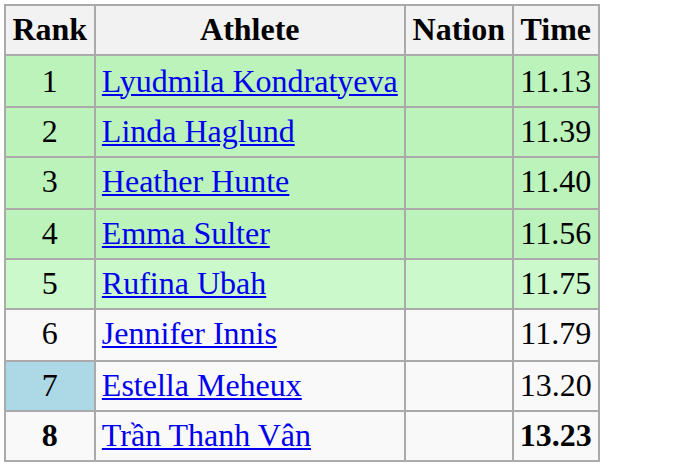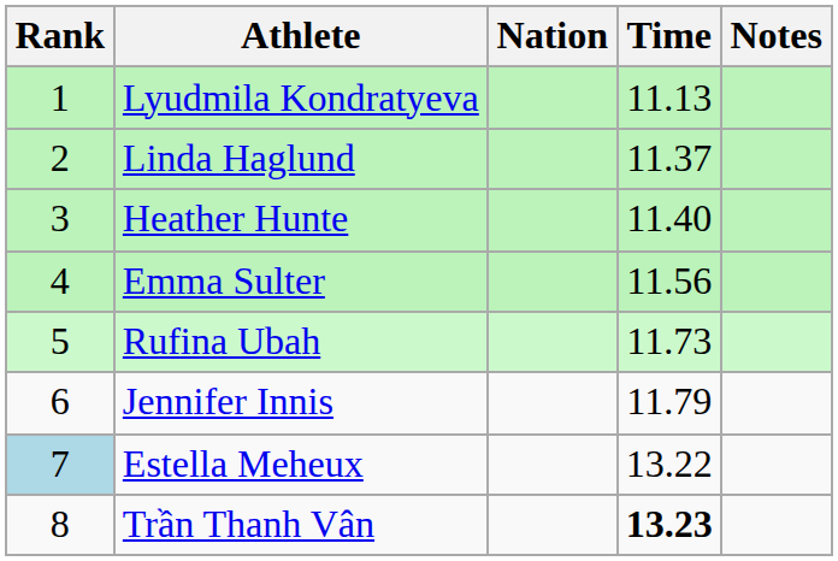 <table class="wikitable sortable" style="text-align:center">
 <tr>
 <th>Rank</th>
 <th>Athlete</th>
 <th>Nation</th>
 <th>Time</th>
+<th>Notes</th>
 </tr>
 <tr style="background:#bbf3bb;">
 <td>1</td>
 <td align=left><a href='#'>Lyudmila Kondratyeva</a></td>
 <td align=left></td>
 <td>11.13</td>
+<td></td>
 </tr>
 <tr style="background:#bbf3bb;">
 <td>2</td>
 <td align=left><a href='#'>Linda Haglund</a></td>
 <td align=left></td>
-<td>11.39</td>
+<td>11.37</td>
+<td></td>
 </tr>
 <tr style="background:#bbf3bb;">
 <td>3</td>
 <td align=left><a href='#'>Heather Hunte</a></td>
 <td align=left></td>
 <td>11.40</td>
+<td></td>
 </tr>
 <tr style="background:#bbf3bb;">
 <td>4</td>
 <td align=left><a href='#'>Emma Sulter</a></td>
 <td align=left></td>
 <td>11.56</td>
+<td></td>
 </tr>
 <tr style="background:#ccf9cc;">
 <td>5</td>
 <td align=left><a href='#'>Rufina Ubah</a></td>
 <td align=left></td>
-<td>11.75</td>
+<td>11.73</td>
+<td></td>
 </tr>
 <tr>
 <td>6</td>
 <td align=left><a href='#'>Jennifer Innis</a></td>
 <td align=left></td>
 <td>11.79</td>
+<td></td>
 </tr>
 <tr>
 <td style="background: lightblue;">7</td>
 <td align=left><a href='#'>Estella Meheux</a></td>
 <td align=left></td>
-<td>13.20</td>
+<td>13.22</td>
+<td></td>
 </tr>
 <tr>
-<td><strong>8</strong></td>
+<td>8</td>
 <td align=left><a href='#'>Trần Thanh Vân</a></td>
 <td align=left></td>
 <td><strong>13.23</strong></td>
+<td></td>
 </tr>
 </table>
